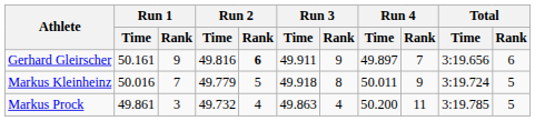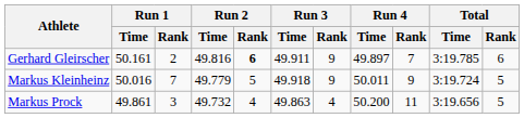 <table class="wikitable" border="1" style="font-size:90%">
 <tr>
 <th rowspan="2">Athlete</th>
 <th colspan="2">Run 1</th>
 <th colspan="2">Run 2</th>
 <th colspan="2">Run 3</th>
 <th colspan="2">Run 4</th>
 <th colspan="2">Total</th>
 </tr>
 <tr>
 <th>Time</th>
 <th>Rank</th>
 <th>Time</th>
 <th>Rank</th>
 <th>Time</th>
 <th>Rank</th>
 <th>Time</th>
 <th>Rank</th>
 <th>Time</th>
 <th>Rank</th>
 </tr>
 <tr>
 <td><a href='#'>Gerhard Gleirscher</a></td>
 <td align="center">50.161</td>
-<td align="center">9</td>
+<td align="center">2</td>
 <td align="center">49.816</td>
 <td align="center"><strong>6</strong></td>
 <td align="center">49.911</td>
 <td align="center">9</td>
 <td align="center">49.897</td>
 <td align="center">7</td>
-<td align="center">3:19.656</td>
+<td align="center">3:19.785</td>
 <td align="center">6</td>
 </tr>
 <tr>
 <td><a href='#'>Markus Kleinheinz</a></td>
 <td align="center">50.016</td>
 <td align="center">7</td>
 <td align="center">49.779</td>
 <td align="center">5</td>
 <td align="center">49.918</td>
-<td align="center">8</td>
+<td align="center">9</td>
 <td align="center">50.011</td>
 <td align="center">9</td>
 <td align="center">3:19.724</td>
 <td align="center">5</td>
 </tr>
 <tr>
 <td><a href='#'>Markus Prock</a></td>
 <td align="center">49.861</td>
 <td align="center">3</td>
 <td align="center">49.732</td>
 <td align="center">4</td>
 <td align="center">49.863</td>
 <td align="center">4</td>
 <td align="center">50.200</td>
 <td align="center">11</td>
-<td align="center">3:19.785</td>
+<td align="center">3:19.656</td>
 <td align="center">5</td>
 </tr>
 </table>
